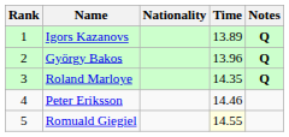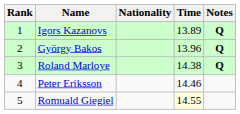 <table class="wikitable sortable" style="text-align:center">
 <tr>
 <th>Rank</th>
 <th>Name</th>
 <th>Nationality</th>
 <th>Time</th>
 <th>Notes</th>
 </tr>
 <tr bgcolor=ccffcc>
 <td>1</td>
 <td align=left><a href='#'>Igors Kazanovs</a></td>
 <td align=left></td>
 <td>13.89</td>
 <td><strong>Q</strong></td>
 </tr>
 <tr bgcolor=ccffcc>
 <td>2</td>
 <td align=left><a href='#'>György Bakos</a></td>
 <td align=left></td>
 <td>13.96</td>
 <td><strong>Q</strong></td>
 </tr>
 <tr bgcolor=ccffcc>
 <td>3</td>
 <td align=left><a href='#'>Roland Marloye</a></td>
 <td align=left></td>
-<td>14.35</td>
+<td>14.38</td>
 <td><strong>Q</strong></td>
 </tr>
 <tr>
 <td>4</td>
 <td align=left><a href='#'>Peter Eriksson</a></td>
 <td align=left></td>
 <td>14.46</td>
 <td></td>
 </tr>
 <tr>
 <td>5</td>
 <td align=left><a href='#'>Romuald Giegiel</a></td>
 <td align=left></td>
 <td style="background: lightyellow;">14.55</td>
 <td></td>
 </tr>
 </table>
